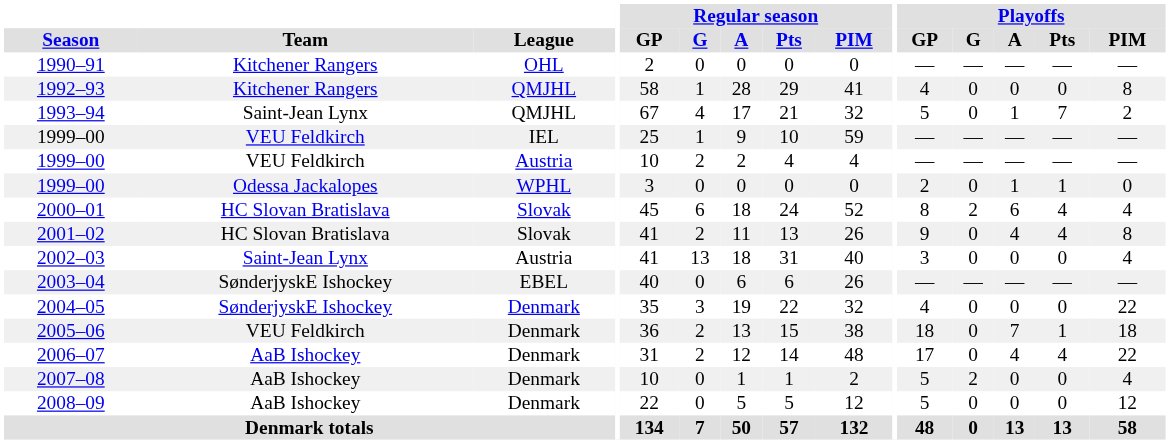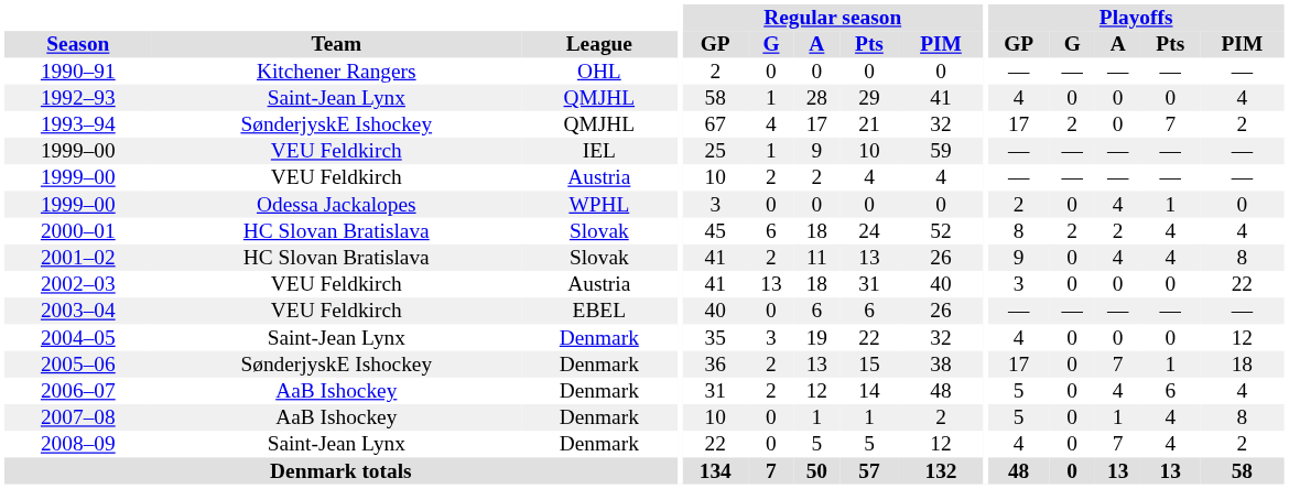 <table border="0" cellpadding="1" cellspacing="0" style="text-align:center; width:60em">
 <tr bgcolor="#e0e0e0">
 <th colspan="3" bgcolor="#ffffff"></th>
 <th rowspan="99" bgcolor="#ffffff"></th>
 <th colspan="5"><a href='#'>Regular season</a></th>
 <th rowspan="99" bgcolor="#ffffff"></th>
 <th colspan="5"><a href='#'>Playoffs</a></th>
 </tr>
 <tr bgcolor="#e0e0e0">
 <th><a href='#'>Season</a></th>
 <th>Team</th>
 <th>League</th>
 <th>GP</th>
 <th><a href='#'>G</a></th>
 <th><a href='#'>A</a></th>
 <th><a href='#'>Pts</a></th>
 <th><a href='#'>PIM</a></th>
 <th>GP</th>
 <th>G</th>
 <th>A</th>
 <th>Pts</th>
 <th>PIM</th>
 </tr>
 <tr>
 <td><a href='#'>1990–91</a></td>
 <td><a href='#'>Kitchener Rangers</a></td>
 <td><a href='#'>OHL</a></td>
 <td>2</td>
 <td>0</td>
 <td>0</td>
 <td>0</td>
 <td>0</td>
 <td>—</td>
 <td>—</td>
 <td>—</td>
 <td>—</td>
 <td>—</td>
 </tr>
 <tr bgcolor="#f0f0f0">
 <td><a href='#'>1992–93</a></td>
-<td><a href='#'>Kitchener Rangers</a></td>
+<td><a href='#'>Saint-Jean Lynx</a></td>
 <td><a href='#'>QMJHL</a></td>
 <td>58</td>
 <td>1</td>
 <td>28</td>
 <td>29</td>
 <td>41</td>
 <td>4</td>
 <td>0</td>
 <td>0</td>
 <td>0</td>
-<td>8</td>
+<td>4</td>
 </tr>
 <tr>
 <td><a href='#'>1993–94</a></td>
-<td>Saint-Jean Lynx</td>
+<td><a href='#'>SønderjyskE Ishockey</a></td>
 <td>QMJHL</td>
 <td>67</td>
 <td>4</td>
 <td>17</td>
 <td>21</td>
 <td>32</td>
-<td>5</td>
+<td>17</td>
+<td>2</td>
 <td>0</td>
-<td>1</td>
 <td>7</td>
 <td>2</td>
 </tr>
 <tr bgcolor="#f0f0f0">
 <td>1999–00</td>
 <td><a href='#'>VEU Feldkirch</a></td>
 <td>IEL</td>
 <td>25</td>
 <td>1</td>
 <td>9</td>
 <td>10</td>
 <td>59</td>
 <td>—</td>
 <td>—</td>
 <td>—</td>
 <td>—</td>
 <td>—</td>
 </tr>
 <tr>
 <td><a href='#'>1999–00</a></td>
 <td>VEU Feldkirch</td>
 <td><a href='#'>Austria</a></td>
 <td>10</td>
 <td>2</td>
 <td>2</td>
 <td>4</td>
 <td>4</td>
 <td>—</td>
 <td>—</td>
 <td>—</td>
 <td>—</td>
 <td>—</td>
 </tr>
 <tr bgcolor="#f0f0f0">
 <td><a href='#'>1999–00</a></td>
 <td><a href='#'>Odessa Jackalopes</a></td>
 <td><a href='#'>WPHL</a></td>
 <td>3</td>
 <td>0</td>
 <td>0</td>
 <td>0</td>
 <td>0</td>
 <td>2</td>
 <td>0</td>
-<td>1</td>
+<td>4</td>
 <td>1</td>
 <td>0</td>
 </tr>
 <tr>
 <td><a href='#'>2000–01</a></td>
 <td><a href='#'>HC Slovan Bratislava</a></td>
 <td><a href='#'>Slovak</a></td>
 <td>45</td>
 <td>6</td>
 <td>18</td>
 <td>24</td>
 <td>52</td>
 <td>8</td>
 <td>2</td>
-<td>6</td>
+<td>2</td>
 <td>4</td>
 <td>4</td>
 </tr>
 <tr bgcolor="#f0f0f0">
 <td><a href='#'>2001–02</a></td>
 <td>HC Slovan Bratislava</td>
 <td>Slovak</td>
 <td>41</td>
 <td>2</td>
 <td>11</td>
 <td>13</td>
 <td>26</td>
 <td>9</td>
 <td>0</td>
 <td>4</td>
 <td>4</td>
 <td>8</td>
 </tr>
 <tr>
 <td><a href='#'>2002–03</a></td>
-<td><a href='#'>Saint-Jean Lynx</a></td>
+<td>VEU Feldkirch</td>
 <td>Austria</td>
 <td>41</td>
 <td>13</td>
 <td>18</td>
 <td>31</td>
 <td>40</td>
 <td>3</td>
 <td>0</td>
 <td>0</td>
 <td>0</td>
-<td>4</td>
+<td>22</td>
 </tr>
 <tr bgcolor="#f0f0f0">
 <td><a href='#'>2003–04</a></td>
-<td>SønderjyskE Ishockey</td>
+<td>VEU Feldkirch</td>
 <td>EBEL</td>
 <td>40</td>
 <td>0</td>
 <td>6</td>
 <td>6</td>
 <td>26</td>
 <td>—</td>
 <td>—</td>
 <td>—</td>
 <td>—</td>
 <td>—</td>
 </tr>
 <tr>
 <td><a href='#'>2004–05</a></td>
-<td><a href='#'>SønderjyskE Ishockey</a></td>
+<td>Saint-Jean Lynx</td>
 <td><a href='#'>Denmark</a></td>
 <td>35</td>
 <td>3</td>
 <td>19</td>
 <td>22</td>
 <td>32</td>
 <td>4</td>
 <td>0</td>
 <td>0</td>
 <td>0</td>
-<td>22</td>
+<td>12</td>
 </tr>
 <tr bgcolor="#f0f0f0">
 <td><a href='#'>2005–06</a></td>
-<td>VEU Feldkirch</td>
+<td>SønderjyskE Ishockey</td>
 <td>Denmark</td>
 <td>36</td>
 <td>2</td>
 <td>13</td>
 <td>15</td>
 <td>38</td>
-<td>18</td>
+<td>17</td>
 <td>0</td>
 <td>7</td>
 <td>1</td>
 <td>18</td>
 </tr>
 <tr>
 <td><a href='#'>2006–07</a></td>
 <td><a href='#'>AaB Ishockey</a></td>
 <td>Denmark</td>
 <td>31</td>
 <td>2</td>
 <td>12</td>
 <td>14</td>
 <td>48</td>
-<td>17</td>
+<td>5</td>
 <td>0</td>
 <td>4</td>
+<td>6</td>
 <td>4</td>
-<td>22</td>
 </tr>
 <tr bgcolor="#f0f0f0">
 <td><a href='#'>2007–08</a></td>
 <td>AaB Ishockey</td>
 <td>Denmark</td>
 <td>10</td>
 <td>0</td>
 <td>1</td>
 <td>1</td>
 <td>2</td>
 <td>5</td>
-<td>2</td>
 <td>0</td>
-<td>0</td>
+<td>1</td>
 <td>4</td>
+<td>8</td>
 </tr>
 <tr>
 <td><a href='#'>2008–09</a></td>
-<td>AaB Ishockey</td>
+<td>Saint-Jean Lynx</td>
 <td>Denmark</td>
 <td>22</td>
 <td>0</td>
 <td>5</td>
 <td>5</td>
 <td>12</td>
-<td>5</td>
+<td>4</td>
 <td>0</td>
-<td>0</td>
-<td>0</td>
-<td>12</td>
+<td>7</td>
+<td>4</td>
+<td>2</td>
 </tr>
 <tr>
 </tr>
 <tr ALIGN="center" bgcolor="#e0e0e0">
 <th colspan="3">Denmark totals</th>
 <th ALIGN="center">134</th>
 <th ALIGN="center">7</th>
 <th ALIGN="center">50</th>
 <th ALIGN="center">57</th>
 <th ALIGN="center">132</th>
 <th ALIGN="center">48</th>
 <th ALIGN="center">0</th>
 <th ALIGN="center">13</th>
 <th ALIGN="center">13</th>
 <th ALIGN="center">58</th>
 </tr>
 </table>
